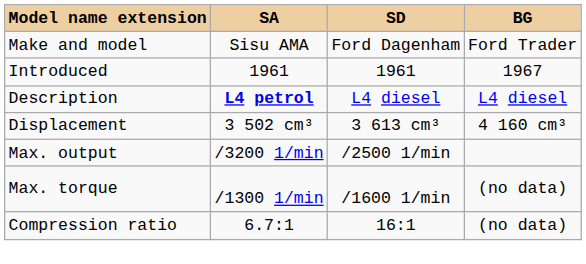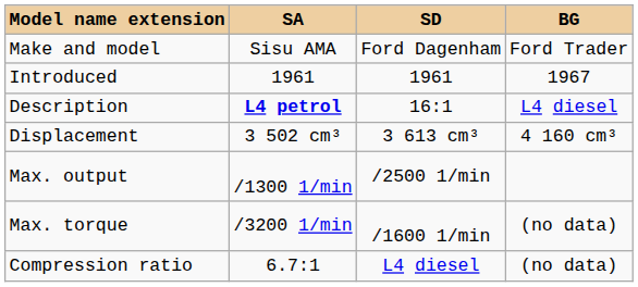 <table class="wikitable">
 <tr>
 <th align="center" style="background:#EECFA1">Model name extension</th>
 <th style="background:#EECFA1">SA</th>
 <th style="background:#EECFA1">SD</th>
 <th style="background:#EECFA1">BG</th>
 </tr>
 <tr>
 <td align="left">Make and model</td>
 <td align="center">Sisu AMA</td>
 <td align="center">Ford Dagenham</td>
 <td align="center">Ford Trader</td>
 </tr>
 <tr>
 <td align="left">Introduced</td>
 <td align="center">1961</td>
 <td align="center">1961</td>
 <td align="center">1967</td>
 </tr>
 <tr>
 <td align="left">Description</td>
 <td align="center"><strong><a href='#'>L4</a> <a href='#'>petrol</a></strong></td>
-<td align="center"><a href='#'>L4</a> <a href='#'>diesel</a></td>
+<td align="center">16:1</td>
 <td align="center"><a href='#'>L4</a> <a href='#'>diesel</a></td>
 </tr>
 <tr>
 <td align="left">Displacement</td>
 <td align="center">3 502 cm³</td>
 <td align="center">3 613 cm³</td>
 <td align="center">4 160 cm³</td>
 </tr>
 <tr>
 <td align="left">Max. output</td>
-<td align="center"> /3200 <a href='#'>1/min</a></td>
+<td align="center"> <br>/1300 <a href='#'>1/min</a></td>
 <td align="center"> /2500 1/min</td>
 <td align="center"></td>
 </tr>
 <tr>
 <td align="left">Max. torque</td>
-<td align="center"> <br>/1300 <a href='#'>1/min</a></td>
+<td align="center"> /3200 <a href='#'>1/min</a></td>
 <td align="center"> <br>/1600 1/min</td>
 <td align="center">(no data)</td>
 </tr>
 <tr>
 <td align="left">Compression ratio</td>
 <td align="center">6.7:1</td>
-<td align="center">16:1</td>
+<td align="center"><a href='#'>L4</a> <a href='#'>diesel</a></td>
 <td align="center">(no data)</td>
 </tr>
 </table>
